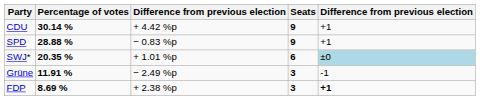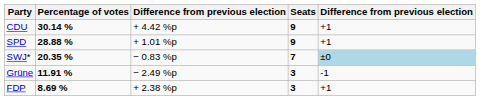 <table class="wikitable">
 <tr>
 <th><strong>Party</strong></th>
 <th><strong>Percentage of votes</strong></th>
 <th><strong>Difference from previous election</strong></th>
 <th><strong>Seats</strong></th>
 <th><strong>Difference from previous election</strong></th>
 </tr>
 <tr>
 <td><a href='#'>CDU</a></td>
 <td><strong>30.14 %</strong></td>
 <td>+ 4.42 %p</td>
 <td><strong>9</strong></td>
 <td>+1</td>
 </tr>
 <tr>
 <td><a href='#'>SPD</a></td>
 <td><strong>28.88 %</strong></td>
-<td>− 0.83 %p</td>
+<td>+ 1.01 %p</td>
 <td><strong>9</strong></td>
 <td>+1</td>
 </tr>
 <tr>
 <td><a href='#'>SWJ</a>*</td>
 <td><strong>20.35 %</strong></td>
-<td>+ 1.01 %p</td>
-<td><strong>6</strong></td>
+<td>− 0.83 %p</td>
+<td><strong>7</strong></td>
 <td style="background: lightblue;">±0</td>
 </tr>
 <tr>
 <td><a href='#'>Grüne</a></td>
 <td><strong>11.91 %</strong></td>
 <td>− 2.49 %p</td>
 <td><strong>3</strong></td>
 <td>-1</td>
 </tr>
 <tr>
 <td><a href='#'>FDP</a></td>
 <td><strong>8.69 %</strong></td>
 <td>+ 2.38 %p</td>
 <td><strong>3</strong></td>
-<td><strong>+1</strong></td>
+<td>+1</td>
 </tr>
 </table>
